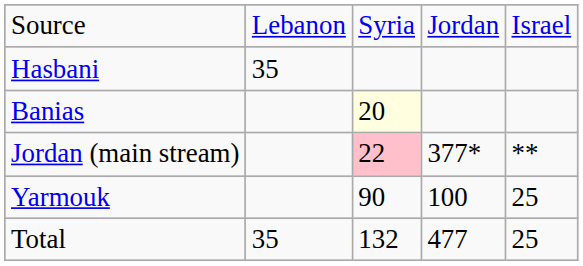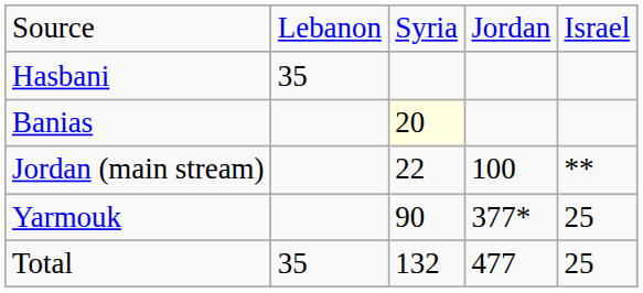 <table class="wikitable sortable">
 <tr>
 <td>Source</td>
 <td><a href='#'>Lebanon</a></td>
 <td><a href='#'>Syria</a></td>
 <td><a href='#'>Jordan</a></td>
 <td><a href='#'>Israel</a></td>
 </tr>
 <tr>
 <td><a href='#'>Hasbani</a></td>
 <td>35</td>
 <td></td>
 <td></td>
 <td></td>
 </tr>
 <tr>
 <td><a href='#'>Banias</a></td>
 <td></td>
 <td style="background: lightyellow;">20</td>
 <td></td>
 <td></td>
 </tr>
 <tr>
 <td><a href='#'>Jordan</a> (main stream)</td>
 <td></td>
-<td style="background: pink;">22</td>
-<td>377*</td>
+<td>22</td>
+<td>100</td>
 <td>**</td>
 </tr>
 <tr>
 <td><a href='#'>Yarmouk</a></td>
 <td></td>
 <td>90</td>
-<td>100</td>
+<td>377*</td>
 <td>25</td>
 </tr>
 <tr>
 <td>Total</td>
 <td>35</td>
 <td>132</td>
 <td>477</td>
 <td>25</td>
 </tr>
 </table>
